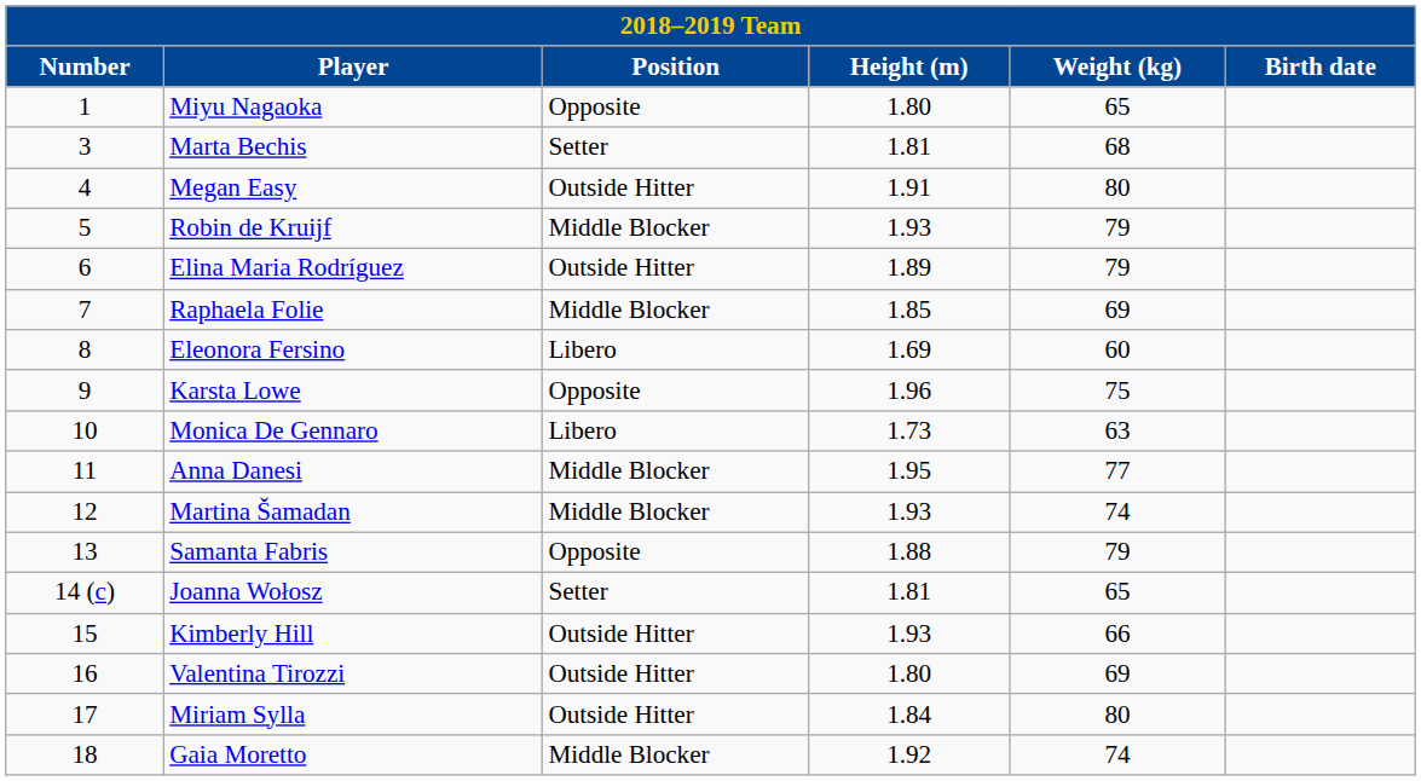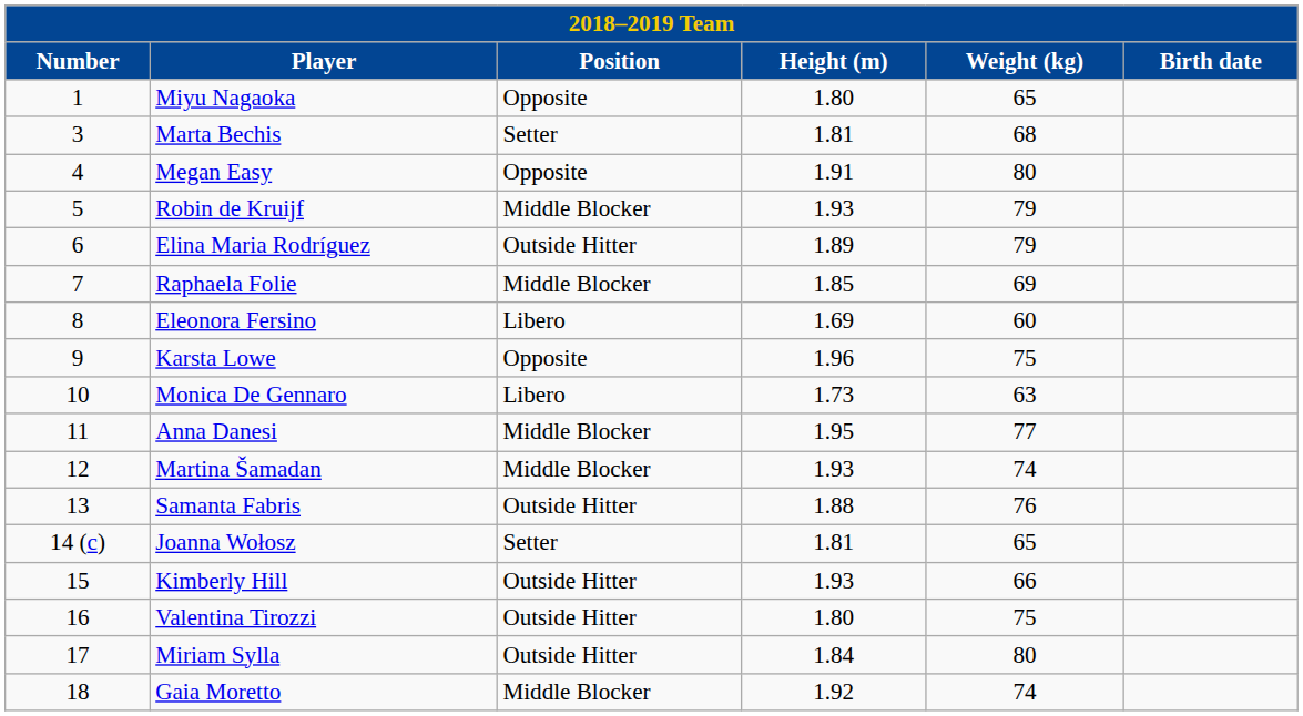 <table class="wikitable" style="width:100%;">
 <tr>
 <th style="color:#F2CB05; background:#024593;" colspan=6><strong>2018–2019 Team</strong></th>
 </tr>
 <tr>
 <th style="color:#ffffff; background:#024593;">Number</th>
 <th style="color:#ffffff; background:#024593;">Player</th>
 <th style="color:#ffffff; background:#024593;">Position</th>
 <th style="color:#ffffff; background:#024593;">Height (m)</th>
 <th style="color:#ffffff; background:#024593;">Weight (kg)</th>
 <th style="color:#ffffff; background:#024593;">Birth date</th>
 </tr>
 <tr>
 <td align=center>1</td>
 <td> <a href='#'>Miyu Nagaoka</a></td>
 <td>Opposite</td>
 <td align=center>1.80</td>
 <td align=center>65</td>
 <td></td>
 </tr>
 <tr>
 <td align=center>3</td>
 <td> <a href='#'>Marta Bechis</a></td>
 <td>Setter</td>
 <td align=center>1.81</td>
 <td align=center>68</td>
 <td></td>
 </tr>
 <tr>
 <td align=center>4</td>
 <td> <a href='#'>Megan Easy</a></td>
-<td>Outside Hitter</td>
+<td>Opposite</td>
 <td align=center>1.91</td>
 <td align=center>80</td>
 <td></td>
 </tr>
 <tr>
 <td align=center>5</td>
 <td> <a href='#'>Robin de Kruijf</a></td>
 <td>Middle Blocker</td>
 <td align=center>1.93</td>
 <td align=center>79</td>
 <td></td>
 </tr>
 <tr>
 <td align=center>6</td>
 <td> <a href='#'>Elina Maria Rodríguez</a></td>
 <td>Outside Hitter</td>
 <td align=center>1.89</td>
 <td align=center>79</td>
 <td></td>
 </tr>
 <tr>
 <td align=center>7</td>
 <td> <a href='#'>Raphaela Folie</a></td>
 <td>Middle Blocker</td>
 <td align=center>1.85</td>
 <td align=center>69</td>
 <td></td>
 </tr>
 <tr>
 <td align=center>8</td>
 <td> <a href='#'>Eleonora Fersino</a></td>
 <td>Libero</td>
 <td align=center>1.69</td>
 <td align=center>60</td>
 <td></td>
 </tr>
 <tr>
 <td align=center>9</td>
 <td> <a href='#'>Karsta Lowe</a></td>
 <td>Opposite</td>
 <td align=center>1.96</td>
 <td align=center>75</td>
 <td></td>
 </tr>
 <tr>
 <td align=center>10</td>
 <td> <a href='#'>Monica De Gennaro</a></td>
 <td>Libero</td>
 <td align=center>1.73</td>
 <td align=center>63</td>
 <td></td>
 </tr>
 <tr>
 <td align=center>11</td>
 <td> <a href='#'>Anna Danesi</a></td>
 <td>Middle Blocker</td>
 <td align=center>1.95</td>
 <td align=center>77</td>
 <td></td>
 </tr>
 <tr>
 <td align=center>12</td>
 <td> <a href='#'>Martina Šamadan</a></td>
 <td>Middle Blocker</td>
 <td align=center>1.93</td>
 <td align=center>74</td>
 <td></td>
 </tr>
 <tr>
 <td align=center>13</td>
 <td> <a href='#'>Samanta Fabris</a></td>
-<td>Opposite</td>
+<td>Outside Hitter</td>
 <td align=center>1.88</td>
-<td align=center>79</td>
+<td align=center>76</td>
 <td></td>
 </tr>
 <tr>
 <td align=center>14 (<a href='#'>c</a>)</td>
 <td> <a href='#'>Joanna Wołosz</a></td>
 <td>Setter</td>
 <td align=center>1.81</td>
 <td align=center>65</td>
 <td></td>
 </tr>
 <tr>
 <td align=center>15</td>
 <td> <a href='#'>Kimberly Hill</a></td>
 <td>Outside Hitter</td>
 <td align=center>1.93</td>
 <td align=center>66</td>
 <td></td>
 </tr>
 <tr>
 <td align=center>16</td>
 <td> <a href='#'>Valentina Tirozzi</a></td>
 <td>Outside Hitter</td>
 <td align=center>1.80</td>
-<td align=center>69</td>
+<td align=center>75</td>
 <td></td>
 </tr>
 <tr>
 <td align=center>17</td>
 <td> <a href='#'>Miriam Sylla</a></td>
 <td>Outside Hitter</td>
 <td align=center>1.84</td>
 <td align=center>80</td>
 <td></td>
 </tr>
 <tr>
 <td align=center>18</td>
 <td> <a href='#'>Gaia Moretto</a></td>
 <td>Middle Blocker</td>
 <td align=center>1.92</td>
 <td align=center>74</td>
 <td></td>
 </tr>
 </table>
